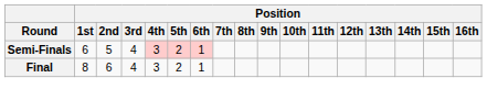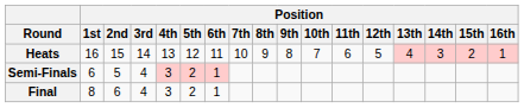 <table class="wikitable" style="font-size: 85%; text-align: center;">
 <tr valign="top">
 <th></th>
 <th colspan=16>Position</th>
 </tr>
 <tr>
 <th rowspan=1>Round</th>
 <th>1st</th>
 <th>2nd</th>
 <th>3rd</th>
 <th>4th</th>
 <th>5th</th>
 <th>6th</th>
 <th>7th</th>
 <th>8th</th>
 <th>9th</th>
 <th>10th</th>
 <th>11th</th>
 <th>12th</th>
 <th>13th</th>
 <th>14th</th>
 <th>15th</th>
 <th>16th</th>
+</tr>
+<tr>
+<th>Heats</th>
+<td>16</td>
+<td>15</td>
+<td>14</td>
+<td>13</td>
+<td>12</td>
+<td>11</td>
+<td>10</td>
+<td>9</td>
+<td>8</td>
+<td>7</td>
+<td>6</td>
+<td>5</td>
+<td style="background:#ffcccc;">4</td>
+<td style="background:#ffcccc;">3</td>
+<td style="background:#ffcccc;">2</td>
+<td style="background:#ffcccc;">1</td>
 </tr>
 <tr>
 <th>Semi-Finals</th>
 <td>6</td>
 <td>5</td>
 <td>4</td>
 <td style="background:#ffcccc;">3</td>
 <td style="background:#ffcccc;">2</td>
 <td style="background:#ffcccc;">1</td>
 <td></td>
 <td></td>
 <td></td>
 <td></td>
 <td></td>
 <td></td>
 <td></td>
 <td></td>
 <td></td>
 <td></td>
 </tr>
 <tr>
 <th>Final</th>
 <td>8</td>
 <td>6</td>
 <td>4</td>
 <td>3</td>
 <td>2</td>
 <td>1</td>
 <td></td>
 <td></td>
 <td></td>
 <td></td>
 <td></td>
 <td></td>
 <td></td>
 <td></td>
 <td></td>
 <td></td>
 </tr>
 </table>
